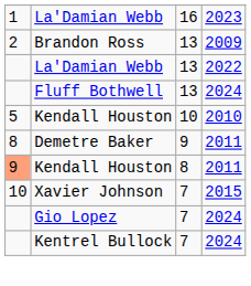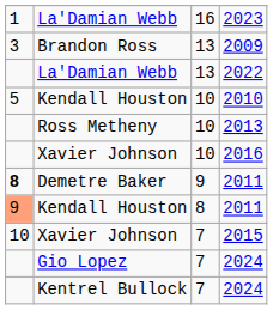 <table class="wikitable">
 <tr>
 </tr>
 <tr>
 <td>1</td>
 <td><a href='#'>La'Damian Webb</a></td>
 <td>16</td>
 <td><a href='#'>2023</a></td>
 </tr>
 <tr>
-<td>2</td>
+<td>3</td>
 <td>Brandon Ross</td>
 <td>13</td>
 <td><a href='#'>2009</a></td>
 </tr>
 <tr>
 <td></td>
 <td><a href='#'>La'Damian Webb</a></td>
 <td>13</td>
 <td><a href='#'>2022</a></td>
 </tr>
 <tr>
-<td></td>
-<td><a href='#'>Fluff Bothwell</a></td>
-<td>13</td>
-<td><a href='#'>2024</a></td>
-</tr>
-<tr>
 <td>5</td>
 <td>Kendall Houston</td>
 <td>10</td>
 <td><a href='#'>2010</a></td>
 </tr>
 <tr>
-<td>8</td>
+<td></td>
+<td>Ross Metheny</td>
+<td>10</td>
+<td><a href='#'>2013</a></td>
+</tr>
+<tr>
+<td></td>
+<td>Xavier Johnson</td>
+<td>10</td>
+<td><a href='#'>2016</a></td>
+</tr>
+<tr>
+<td><strong>8</strong></td>
 <td>Demetre Baker</td>
 <td>9</td>
 <td><a href='#'>2011</a></td>
 </tr>
 <tr>
 <td style="background: lightsalmon;">9</td>
 <td>Kendall Houston</td>
 <td>8</td>
 <td><a href='#'>2011</a></td>
 </tr>
 <tr>
 <td>10</td>
 <td>Xavier Johnson</td>
 <td>7</td>
 <td><a href='#'>2015</a></td>
 </tr>
 <tr>
 <td></td>
 <td><a href='#'>Gio Lopez</a></td>
 <td>7</td>
 <td><a href='#'>2024</a></td>
 </tr>
 <tr>
 <td></td>
 <td>Kentrel Bullock</td>
 <td>7</td>
 <td><a href='#'>2024</a></td>
 </tr>
 </table>
